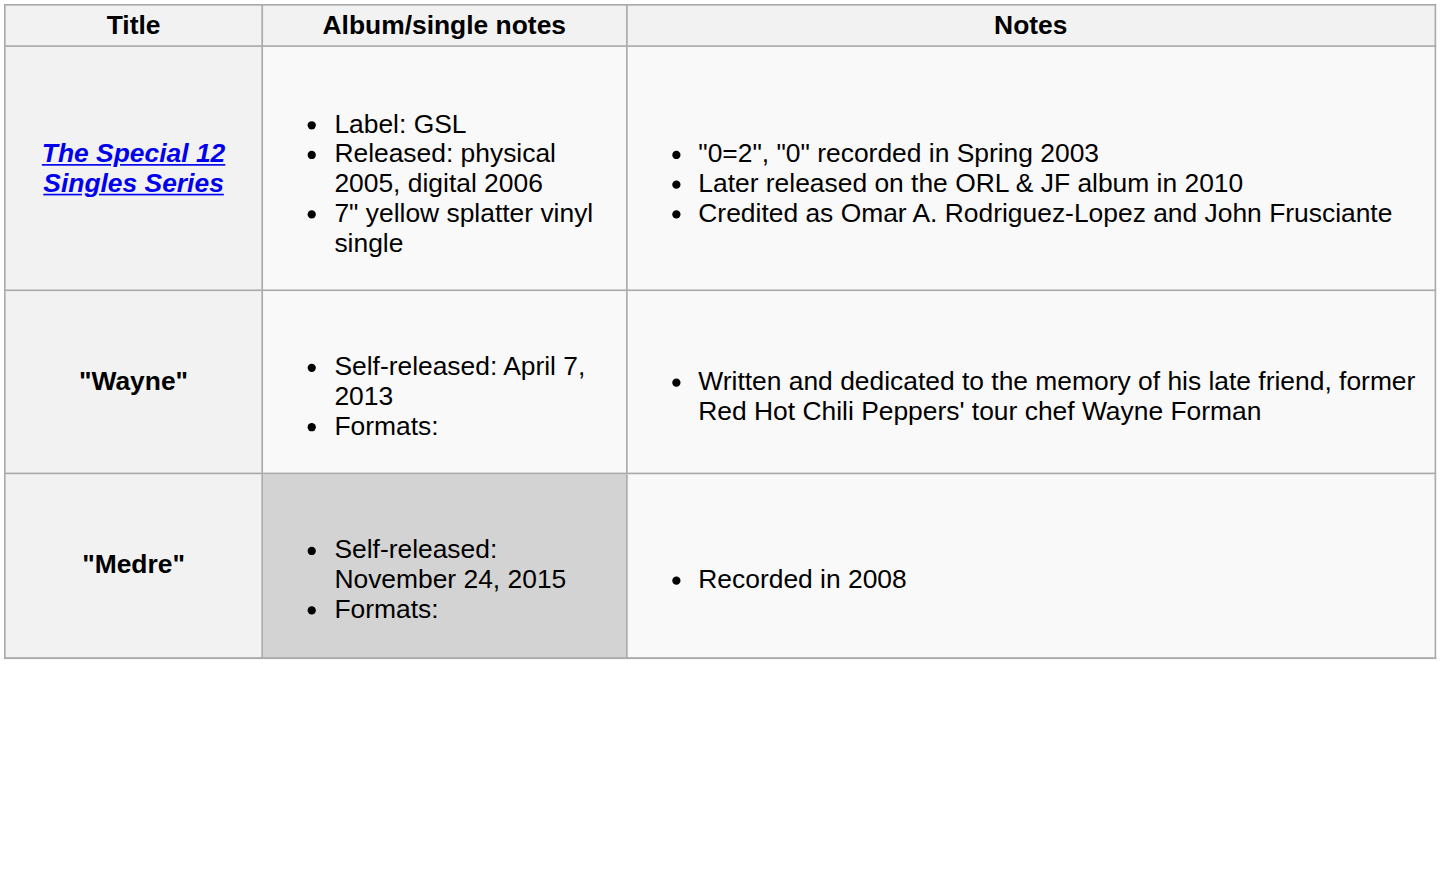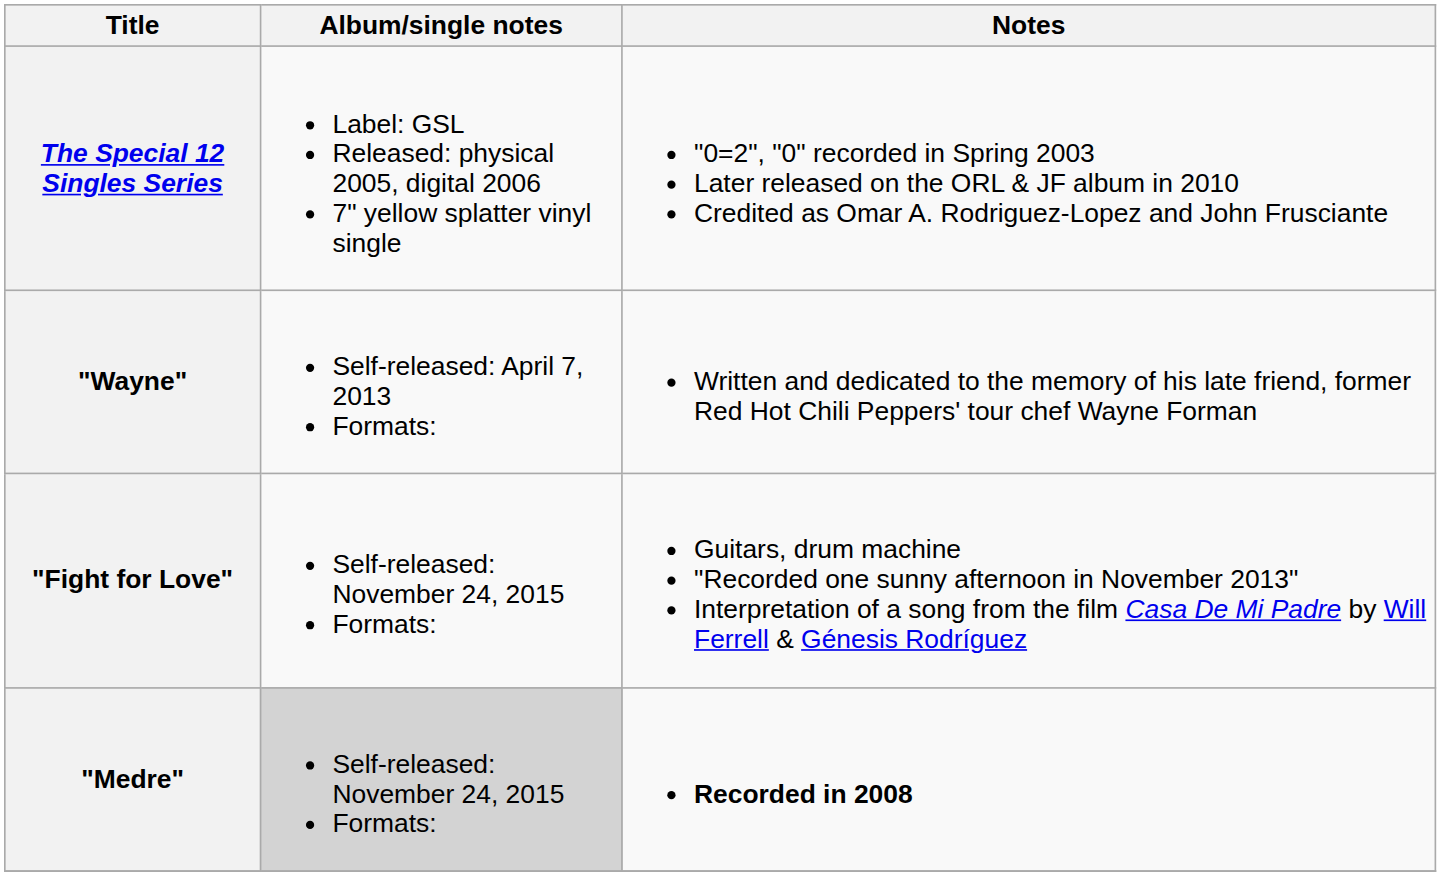 <table class="wikitable plainrowheaders">
 <tr>
 <th scope="col">Title</th>
 <th scope="col">Album/single notes</th>
 <th scope="col">Notes</th>
 </tr>
 <tr>
 <th scope="row"><em><a href='#'>The Special 12 Singles Series</a></em></th>
 <td><br><ul><li>Label: GSL</li><li>Released: physical 2005, digital 2006</li><li>7" yellow splatter vinyl single</li></ul></td>
 <td><br><ul><li>"0=2", "0" recorded in Spring 2003</li><li>Later released on the ORL & JF album in 2010</li><li>Credited as Omar A. Rodriguez-Lopez and John Frusciante</li></ul></td>
 </tr>
 <tr>
 <th scope="row">"Wayne"</th>
 <td><br><ul><li>Self-released: April 7, 2013</li><li>Formats: </li></ul></td>
 <td><br><ul><li>Written and dedicated to the memory of his late friend, former Red Hot Chili Peppers' tour chef Wayne Forman</li></ul></td>
 </tr>
 <tr>
+<th scope="row">"Fight for Love"</th>
+<td><br><ul><li>Self-released: November 24, 2015</li><li>Formats: </li></ul></td>
+<td><br><ul><li>Guitars, drum machine</li><li>"Recorded one sunny afternoon in November 2013"</li><li>Interpretation of a song from the film <em><a href='#'>Casa De Mi Padre</a></em> by <a href='#'>Will Ferrell</a> & <a href='#'>Génesis Rodríguez</a></li></ul></td>
+</tr>
+<tr>
 <th scope="row">"Medre"</th>
 <td style="background: lightgrey;"><br><ul><li>Self-released: November 24, 2015</li><li>Formats: </li></ul></td>
-<td><br><ul><li>Recorded in 2008</li></ul></td>
+<td><strong><br><ul><li>Recorded in 2008</li></ul></strong></td>
 </tr>
 <tr>
 </tr>
 </table>
